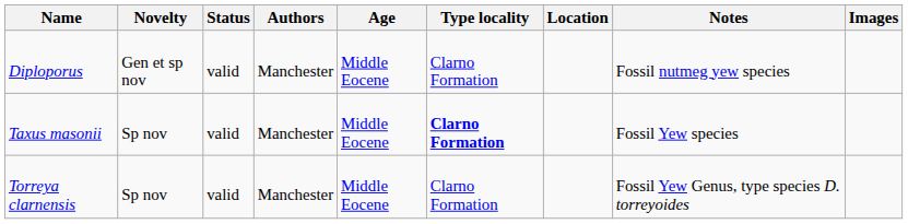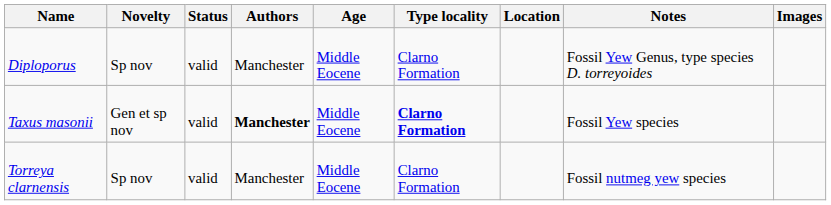 <table class="wikitable sortable" align="center" width="100%">
 <tr>
 <th>Name</th>
 <th>Novelty</th>
 <th>Status</th>
 <th>Authors</th>
 <th>Age</th>
 <th>Type locality</th>
 <th>Location</th>
 <th>Notes</th>
 <th>Images</th>
 </tr>
 <tr>
 <td><br><em><a href='#'>Diploporus</a></em></td>
-<td><br>Gen et sp nov</td>
+<td><br>Sp nov</td>
 <td><br>valid</td>
 <td><br>Manchester</td>
 <td><br><a href='#'>Middle Eocene</a></td>
 <td><br><a href='#'>Clarno Formation</a></td>
 <td><br><br></td>
-<td><br>Fossil <a href='#'>nutmeg yew</a> species</td>
+<td><br>Fossil <a href='#'>Yew</a> Genus, type species <em>D. torreyoides</em></td>
 <td></td>
 </tr>
 <tr>
 <td><br><em><a href='#'>Taxus masonii</a></em></td>
-<td><br>Sp nov</td>
+<td><br>Gen et sp nov</td>
 <td><br>valid</td>
-<td><br>Manchester</td>
+<td><strong><br>Manchester</strong></td>
 <td><br><a href='#'>Middle Eocene</a></td>
 <td><strong><br><a href='#'>Clarno Formation</a></strong></td>
 <td><br><br></td>
 <td><br>Fossil <a href='#'>Yew</a> species</td>
 <td></td>
 </tr>
 <tr>
 <td><br><em><a href='#'>Torreya clarnensis</a></em></td>
 <td><br>Sp nov</td>
 <td><br>valid</td>
 <td><br>Manchester</td>
 <td><br><a href='#'>Middle Eocene</a></td>
 <td><br><a href='#'>Clarno Formation</a></td>
 <td><br><br></td>
-<td><br>Fossil <a href='#'>Yew</a> Genus, type species <em>D. torreyoides</em></td>
+<td><br>Fossil <a href='#'>nutmeg yew</a> species</td>
 <td></td>
 </tr>
 </table>
